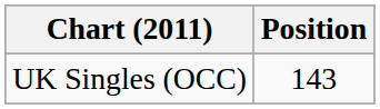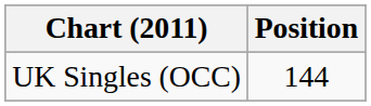 <table class="wikitable">
 <tr>
 <th>Chart (2011)</th>
 <th>Position</th>
 </tr>
 <tr>
 <td>UK Singles (OCC)</td>
-<td align="center">143</td>
+<td align="center">144</td>
 </tr>
 </table>
